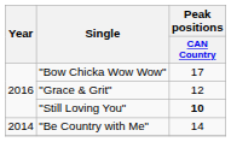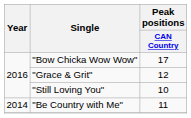 <table class="wikitable" style="text-align:center;">
 <tr>
 <th rowspan="2">Year</th>
 <th rowspan="2">Single</th>
 <th>Peak positions</th>
 </tr>
 <tr style="font-size:smaller;">
 <th width="65"><a href='#'>CAN Country</a><br></th>
 </tr>
 <tr>
 <td rowspan="3">2016</td>
 <td align="left">"Bow Chicka Wow Wow"</td>
 <td>17</td>
 </tr>
 <tr>
 <td align="left">"Grace & Grit"</td>
 <td>12</td>
 </tr>
 <tr>
 <td align="left">"Still Loving You"</td>
-<td><strong>10</strong></td>
+<td>10</td>
 </tr>
 <tr>
 <td>2014</td>
 <td align="left">"Be Country with Me"</td>
-<td>14</td>
+<td>11</td>
 </tr>
 <tr>
 </tr>
 </table>
